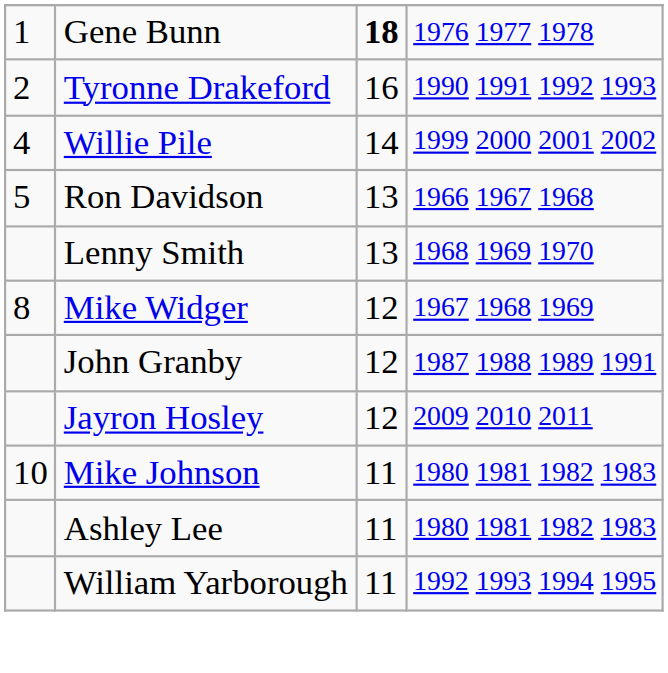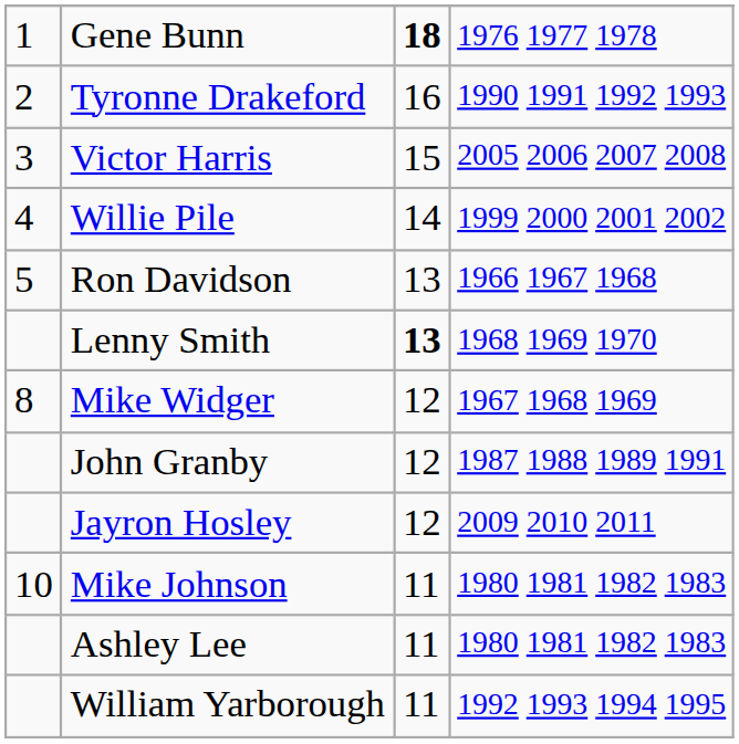 <table class="wikitable">
 <tr>
 </tr>
 <tr>
 <td>1</td>
 <td>Gene Bunn</td>
 <td><strong>18</strong></td>
 <td style="font-size:80%;"><a href='#'>1976</a> <a href='#'>1977</a> <a href='#'>1978</a></td>
 </tr>
 <tr>
 <td>2</td>
 <td><a href='#'>Tyronne Drakeford</a></td>
 <td>16</td>
 <td style="font-size:80%;"><a href='#'>1990</a> <a href='#'>1991</a> <a href='#'>1992</a> <a href='#'>1993</a></td>
 </tr>
 <tr>
+<td>3</td>
+<td><a href='#'>Victor Harris</a></td>
+<td>15</td>
+<td style="font-size:80%;"><a href='#'>2005</a> <a href='#'>2006</a> <a href='#'>2007</a> <a href='#'>2008</a></td>
+</tr>
+<tr>
 <td>4</td>
 <td><a href='#'>Willie Pile</a></td>
 <td>14</td>
 <td style="font-size:80%;"><a href='#'>1999</a> <a href='#'>2000</a> <a href='#'>2001</a> <a href='#'>2002</a></td>
 </tr>
 <tr>
 <td>5</td>
 <td>Ron Davidson</td>
 <td>13</td>
 <td style="font-size:80%;"><a href='#'>1966</a> <a href='#'>1967</a> <a href='#'>1968</a></td>
 </tr>
 <tr>
 <td></td>
 <td>Lenny Smith</td>
-<td>13</td>
+<td><strong>13</strong></td>
 <td style="font-size:80%;"><a href='#'>1968</a> <a href='#'>1969</a> <a href='#'>1970</a></td>
 </tr>
 <tr>
 <td>8</td>
 <td><a href='#'>Mike Widger</a></td>
 <td>12</td>
 <td style="font-size:80%;"><a href='#'>1967</a> <a href='#'>1968</a> <a href='#'>1969</a></td>
 </tr>
 <tr>
 <td></td>
 <td>John Granby</td>
 <td>12</td>
 <td style="font-size:80%;"><a href='#'>1987</a> <a href='#'>1988</a> <a href='#'>1989</a> <a href='#'>1991</a></td>
 </tr>
 <tr>
 <td></td>
 <td><a href='#'>Jayron Hosley</a></td>
 <td>12</td>
 <td style="font-size:80%;"><a href='#'>2009</a> <a href='#'>2010</a> <a href='#'>2011</a></td>
 </tr>
 <tr>
 <td>10</td>
 <td><a href='#'>Mike Johnson</a></td>
 <td>11</td>
 <td style="font-size:80%;"><a href='#'>1980</a> <a href='#'>1981</a> <a href='#'>1982</a> <a href='#'>1983</a></td>
 </tr>
 <tr>
 <td></td>
 <td>Ashley Lee</td>
 <td>11</td>
 <td style="font-size:80%;"><a href='#'>1980</a> <a href='#'>1981</a> <a href='#'>1982</a> <a href='#'>1983</a></td>
 </tr>
 <tr>
 <td></td>
 <td>William Yarborough</td>
 <td>11</td>
 <td style="font-size:80%;"><a href='#'>1992</a> <a href='#'>1993</a> <a href='#'>1994</a> <a href='#'>1995</a></td>
 </tr>
 </table>
